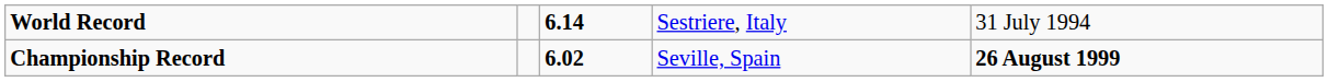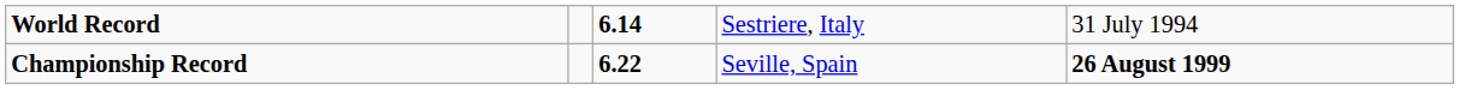 <table class="wikitable" width=75%>
 <tr>
 <td><strong>World Record</strong></td>
 <td></td>
 <td><strong>6.14</strong></td>
 <td><a href='#'>Sestriere</a>, <a href='#'>Italy</a></td>
 <td>31 July 1994</td>
 </tr>
 <tr>
 <td><strong>Championship Record</strong></td>
 <td></td>
-<td><strong>6.02</strong></td>
+<td><strong>6.22</strong></td>
 <td><a href='#'>Seville, Spain</a></td>
 <td><strong>26 August 1999</strong></td>
 </tr>
 </table>
